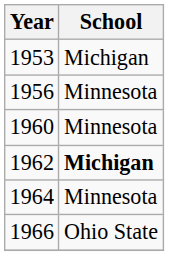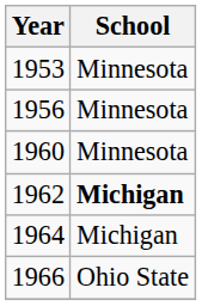 <table class="wikitable">
 <tr>
 <th>Year</th>
 <th>School</th>
 </tr>
 <tr>
 <td>1953</td>
-<td>Michigan</td>
+<td>Minnesota</td>
 </tr>
 <tr>
 <td>1956</td>
 <td>Minnesota</td>
 </tr>
 <tr>
 <td>1960</td>
 <td>Minnesota</td>
 </tr>
 <tr>
 <td>1962</td>
 <td><strong>Michigan</strong></td>
 </tr>
 <tr>
 <td>1964</td>
-<td>Minnesota</td>
+<td>Michigan</td>
 </tr>
 <tr>
 <td>1966</td>
 <td>Ohio State</td>
 </tr>
 <tr>
 </tr>
 </table>
